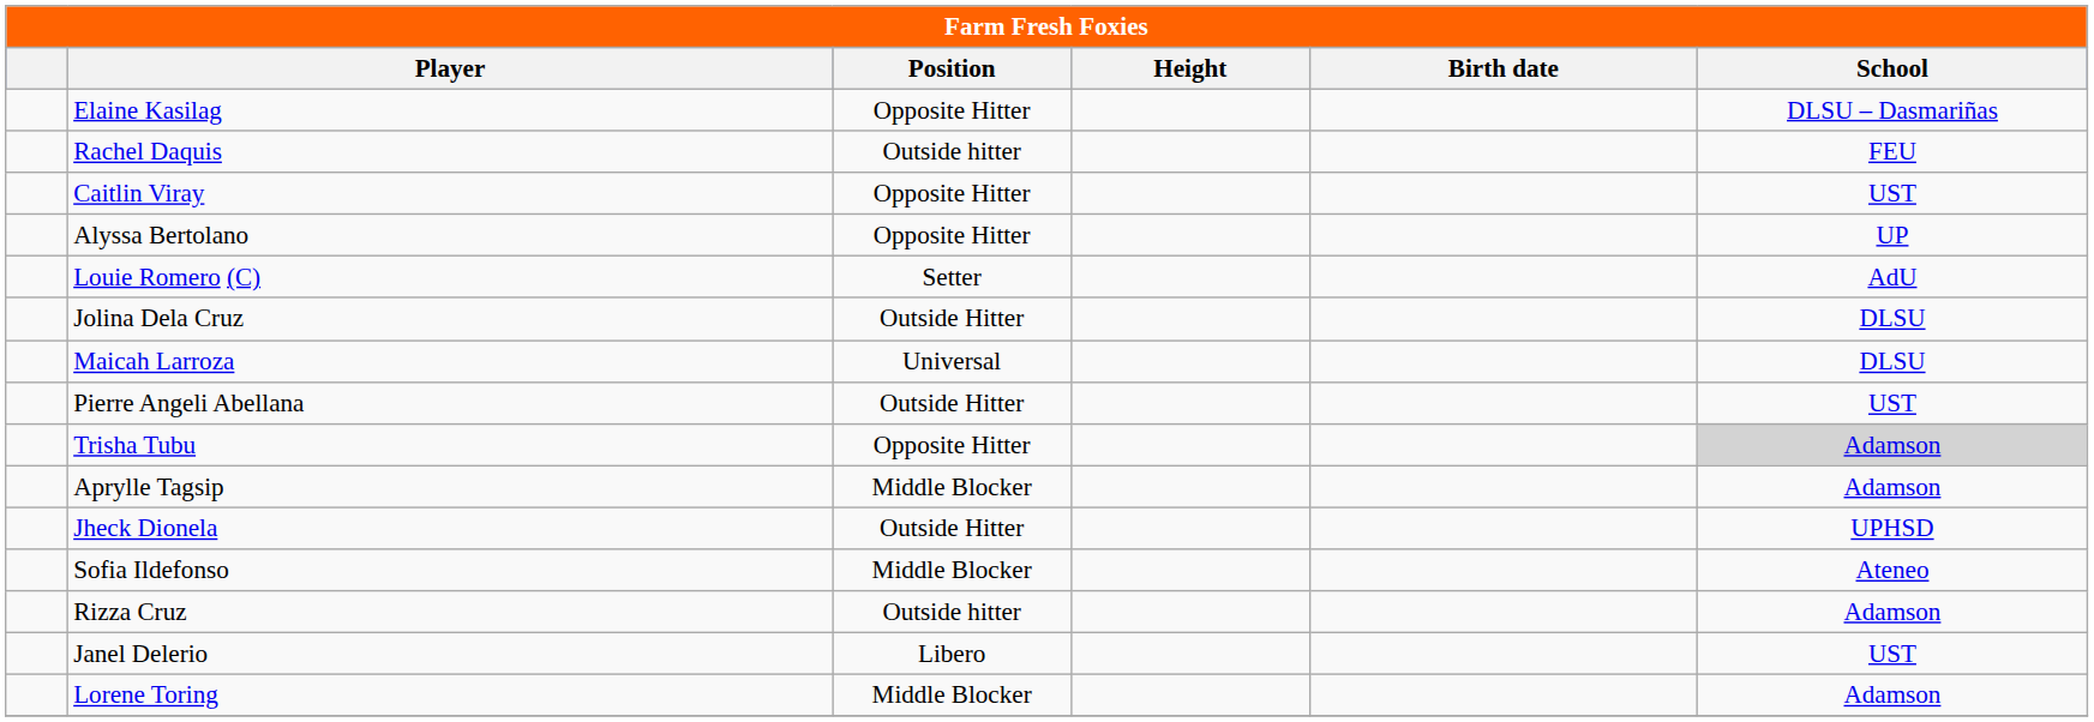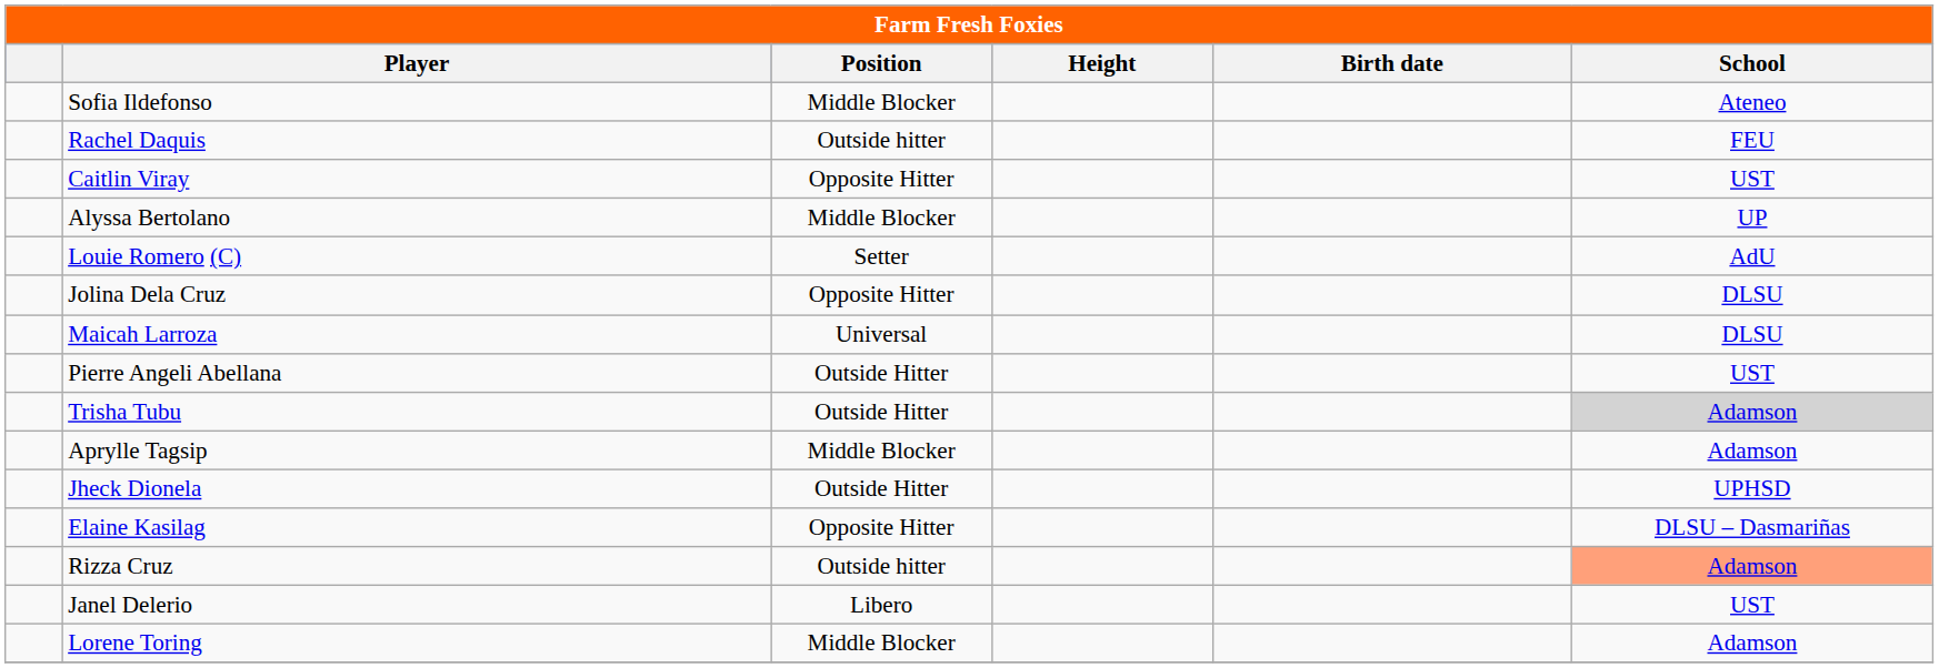 <table class="wikitable sortable" style="font-size:95%; text-align:left;">
 <tr>
 <th colspan="6" style="background:#FF6201; color:white; text-align: center"><strong>Farm Fresh Foxies</strong></th>
 </tr>
 <tr style="background:#244183;">
 <th style="align=center; width:2em;"></th>
 <th style="align=center; width:30em;">Player</th>
 <th style="align=center; width:9em;">Position</th>
 <th style="align=center; width:9em;">Height</th>
 <th style="align=center; width:15em;">Birth date</th>
 <th style="align=center; width:15em;">School</th>
 </tr>
 <tr align=center>
 <td></td>
-<td align=left><a href='#'>Elaine Kasilag</a></td>
-<td>Opposite Hitter</td>
+<td align=left>Sofia Ildefonso</td>
+<td>Middle Blocker</td>
 <td></td>
 <td></td>
-<td><a href='#'>DLSU – Dasmariñas</a></td>
+<td><a href='#'>Ateneo</a></td>
 </tr>
 <tr align=center>
 <td></td>
 <td align=left><a href='#'>Rachel Daquis</a></td>
 <td>Outside hitter</td>
 <td></td>
 <td align=right></td>
 <td><a href='#'>FEU</a></td>
 </tr>
 <tr align=center>
 <td></td>
 <td align=left><a href='#'>Caitlin Viray</a></td>
 <td>Opposite Hitter</td>
 <td></td>
 <td align=right></td>
 <td><a href='#'>UST</a></td>
 </tr>
 <tr align=center>
 <td></td>
 <td align=left>Alyssa Bertolano</td>
-<td>Opposite Hitter</td>
+<td>Middle Blocker</td>
 <td></td>
 <td align=right></td>
 <td><a href='#'>UP</a></td>
 </tr>
 <tr align=center>
 <td></td>
 <td align=left><a href='#'>Louie Romero</a> <a href='#'>(C)</a></td>
 <td>Setter</td>
 <td></td>
 <td align=right></td>
 <td><a href='#'>AdU</a></td>
 </tr>
 <tr align=center>
 <td></td>
 <td align=left>Jolina Dela Cruz</td>
-<td>Outside Hitter</td>
+<td>Opposite Hitter</td>
 <td></td>
 <td align=right></td>
 <td><a href='#'>DLSU</a></td>
 </tr>
 <tr align=center>
 <td></td>
 <td align=left><a href='#'>Maicah Larroza</a></td>
 <td>Universal</td>
 <td></td>
 <td align=right></td>
 <td><a href='#'>DLSU</a></td>
 </tr>
 <tr align=center>
 <td></td>
 <td align=left>Pierre Angeli Abellana</td>
 <td>Outside Hitter</td>
 <td></td>
 <td align=right></td>
 <td><a href='#'>UST</a></td>
 </tr>
 <tr align=center>
 <td></td>
 <td align=left><a href='#'>Trisha Tubu</a></td>
-<td>Opposite Hitter</td>
+<td>Outside Hitter</td>
 <td></td>
 <td></td>
 <td style="background: lightgrey;"><a href='#'>Adamson</a></td>
 </tr>
 <tr align=center>
 <td></td>
 <td align=left>Aprylle Tagsip</td>
 <td>Middle Blocker</td>
 <td></td>
 <td align=right></td>
 <td><a href='#'>Adamson</a></td>
 </tr>
 <tr align=center>
 <td></td>
 <td align=left><a href='#'>Jheck Dionela</a></td>
 <td>Outside Hitter</td>
 <td></td>
 <td align=right></td>
 <td><a href='#'>UPHSD</a></td>
 </tr>
 <tr align=center>
 <td></td>
-<td align=left>Sofia Ildefonso</td>
-<td>Middle Blocker</td>
+<td align=left><a href='#'>Elaine Kasilag</a></td>
+<td>Opposite Hitter</td>
 <td></td>
 <td></td>
-<td><a href='#'>Ateneo</a></td>
+<td><a href='#'>DLSU – Dasmariñas</a></td>
 </tr>
 <tr align=center>
 <td></td>
 <td align=left>Rizza Cruz</td>
 <td>Outside hitter</td>
 <td></td>
 <td align=right></td>
-<td><a href='#'>Adamson</a></td>
+<td style="background: lightsalmon;"><a href='#'>Adamson</a></td>
 </tr>
 <tr align=center>
 <td></td>
 <td align=left>Janel Delerio</td>
 <td>Libero</td>
 <td></td>
 <td align=right></td>
 <td><a href='#'>UST</a></td>
 </tr>
 <tr align=center>
 <td></td>
 <td align=left><a href='#'>Lorene Toring</a></td>
 <td>Middle Blocker</td>
 <td></td>
 <td align=right></td>
 <td><a href='#'>Adamson</a></td>
 </tr>
 <tr align=center>
 </tr>
 </table>
